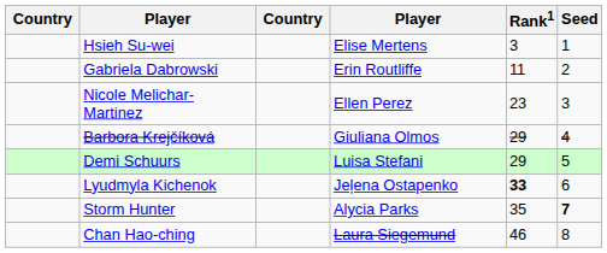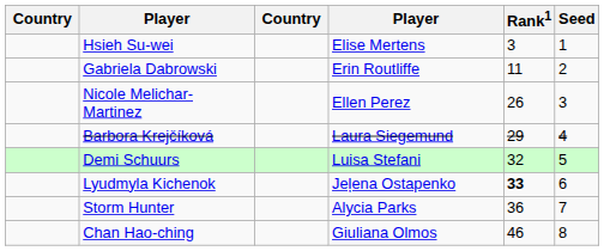 <table class="sortable wikitable">
 <tr>
 <th width="70">Country</th>
 <th width="175">Player</th>
 <th width="70">Country</th>
 <th width="175">Player</th>
 <th>Rank<sup>1</sup></th>
 <th>Seed</th>
 </tr>
 <tr>
 <td></td>
 <td><a href='#'>Hsieh Su-wei</a></td>
 <td></td>
 <td><a href='#'>Elise Mertens</a></td>
 <td>3</td>
 <td>1</td>
 </tr>
 <tr>
 <td></td>
 <td><a href='#'>Gabriela Dabrowski</a></td>
 <td></td>
 <td><a href='#'>Erin Routliffe</a></td>
 <td>11</td>
 <td>2</td>
 </tr>
 <tr>
 <td></td>
 <td><a href='#'>Nicole Melichar-Martinez</a></td>
 <td></td>
 <td><a href='#'>Ellen Perez</a></td>
-<td>23</td>
+<td>26</td>
 <td>3</td>
 </tr>
 <tr>
 <td><s></s></td>
 <td><s><a href='#'>Barbora Krejčíková</a></s></td>
 <td><s></s></td>
-<td><a href='#'>Giuliana Olmos</a></td>
+<td><s><a href='#'>Laura Siegemund</a></s></td>
 <td><s>29</s></td>
 <td><s>4</s></td>
 </tr>
 <tr style="background:#cfc;">
 <td></td>
 <td><a href='#'>Demi Schuurs</a></td>
 <td></td>
 <td><a href='#'>Luisa Stefani</a></td>
-<td>29</td>
+<td>32</td>
 <td>5</td>
 </tr>
 <tr>
 <td></td>
 <td><a href='#'>Lyudmyla Kichenok</a></td>
 <td></td>
 <td><a href='#'>Jeļena Ostapenko</a></td>
 <td><strong>33</strong></td>
 <td>6</td>
 </tr>
 <tr>
 <td></td>
 <td><a href='#'>Storm Hunter</a></td>
 <td></td>
 <td><a href='#'>Alycia Parks</a></td>
-<td>35</td>
-<td><strong>7</strong></td>
+<td>36</td>
+<td>7</td>
 </tr>
 <tr>
 <td></td>
 <td><a href='#'>Chan Hao-ching</a></td>
 <td></td>
-<td><s><a href='#'>Laura Siegemund</a></s></td>
+<td><a href='#'>Giuliana Olmos</a></td>
 <td>46</td>
 <td>8</td>
 </tr>
 </table>
